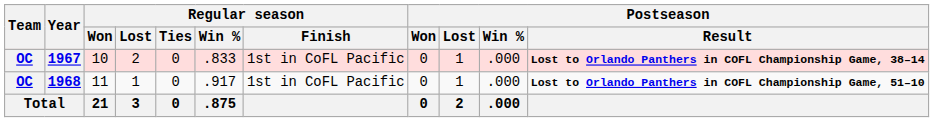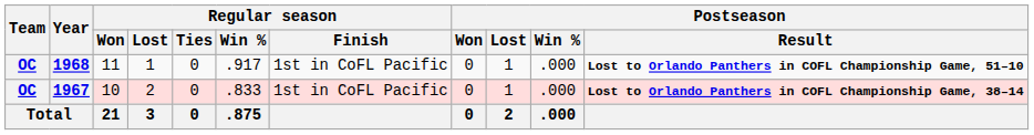 <table class="wikitable" style="font-size: 95%; text-align:center;">
 <tr>
 <th rowspan="2">Team</th>
 <th rowspan="2">Year</th>
 <th colspan="5">Regular season</th>
 <th colspan="4">Postseason</th>
 </tr>
 <tr>
 <th>Won</th>
 <th>Lost</th>
 <th>Ties</th>
 <th>Win %</th>
 <th>Finish</th>
 <th>Won</th>
 <th>Lost</th>
 <th>Win %</th>
 <th>Result</th>
 </tr>
+<tr>
+<th><a href='#'>OC</a></th>
+<th><a href='#'>1968</a></th>
+<td>11</td>
+<td>1</td>
+<td>0</td>
+<td>.917</td>
+<td>1st in CoFL Pacific</td>
+<td>0</td>
+<td>1</td>
+<td>.000</td>
+<td><small><strong>Lost to <a href='#'>Orlando Panthers</a> in COFL Championship Game, 51–10</strong></small></td>
+</tr>
 <tr style="background:#fdd;">
 <th><a href='#'>OC</a></th>
 <th><a href='#'>1967</a></th>
 <td>10</td>
 <td>2</td>
 <td>0</td>
 <td>.833</td>
 <td>1st in CoFL Pacific</td>
 <td>0</td>
 <td>1</td>
 <td>.000</td>
 <td><small><strong>Lost to <a href='#'>Orlando Panthers</a> in COFL Championship Game, 38–14</strong></small></td>
 </tr>
 <tr>
-<th><a href='#'>OC</a></th>
-<th><a href='#'>1968</a></th>
-<td>11</td>
-<td>1</td>
-<td>0</td>
-<td>.917</td>
-<td>1st in CoFL Pacific</td>
-<td>0</td>
-<td>1</td>
-<td>.000</td>
-<td><small><strong>Lost to <a href='#'>Orlando Panthers</a> in COFL Championship Game, 51–10</strong></small></td>
-</tr>
-<tr>
 <th colspan="2">Total</th>
 <th>21</th>
 <th>3</th>
 <th>0</th>
 <th>.875</th>
 <th></th>
 <th>0</th>
 <th>2</th>
 <th>.000</th>
 <th></th>
 </tr>
 </table>
